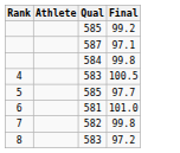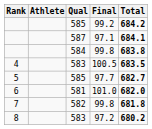 <table class="wikitable sortable" style="text-align: center">
 <tr>
 <th>Rank</th>
 <th>Athlete</th>
 <th>Qual</th>
 <th>Final</th>
+<th>Total</th>
 </tr>
 <tr>
 <td></td>
 <td align=left></td>
 <td>585</td>
 <td>99.2</td>
+<td><strong>684.2</strong></td>
 </tr>
 <tr>
 <td></td>
 <td align=left></td>
 <td>587</td>
 <td>97.1</td>
+<td><strong>684.1</strong></td>
 </tr>
 <tr>
 <td></td>
 <td align=left></td>
 <td>584</td>
 <td>99.8</td>
+<td><strong>683.8</strong></td>
 </tr>
 <tr>
 <td>4</td>
 <td align=left></td>
 <td>583</td>
 <td>100.5</td>
+<td><strong>683.5</strong></td>
 </tr>
 <tr>
 <td>5</td>
 <td align=left></td>
 <td>585</td>
 <td>97.7</td>
+<td><strong>682.7</strong></td>
 </tr>
 <tr>
 <td>6</td>
 <td align=left></td>
 <td>581</td>
 <td>101.0</td>
+<td><strong>682.0</strong></td>
 </tr>
 <tr>
 <td>7</td>
 <td align=left></td>
 <td>582</td>
 <td>99.8</td>
+<td><strong>681.8</strong></td>
 </tr>
 <tr>
 <td>8</td>
 <td align=left></td>
 <td>583</td>
 <td>97.2</td>
+<td><strong>680.2</strong></td>
 </tr>
 </table>
